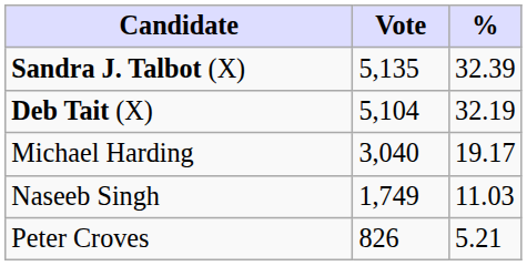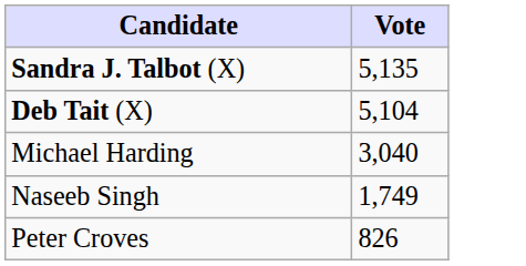 <table class="wikitable">
 <tr>
 <th style="background:#ddf; width:200px;">Candidate</th>
 <th style="background:#ddf; width:50px;">Vote</th>
-<th style="background:#ddf; width:30px;">%</th>
 </tr>
 <tr>
 <td><strong>Sandra J. Talbot</strong> (X)</td>
 <td>5,135</td>
-<td>32.39</td>
 </tr>
 <tr>
 <td><strong>Deb Tait</strong> (X)</td>
 <td>5,104</td>
-<td>32.19</td>
 </tr>
 <tr>
 <td>Michael Harding</td>
 <td>3,040</td>
-<td>19.17</td>
 </tr>
 <tr>
 <td>Naseeb Singh</td>
 <td>1,749</td>
-<td>11.03</td>
 </tr>
 <tr>
 <td>Peter Croves</td>
 <td>826</td>
-<td>5.21</td>
 </tr>
 </table>
